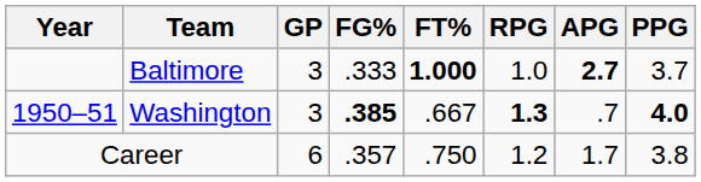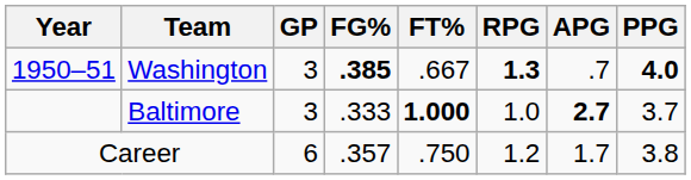 <table class="wikitable sortable" style="font-size:95%; text-align:right;">
 <tr>
 <th>Year</th>
 <th>Team</th>
 <th>GP</th>
 <th>FG%</th>
 <th>FT%</th>
 <th>RPG</th>
 <th>APG</th>
 <th>PPG</th>
 </tr>
 <tr>
+<td style="text-align:left;"><a href='#'>1950–51</a></td>
+<td style="text-align:left;"><a href='#'>Washington</a></td>
+<td>3</td>
+<td><strong>.385</strong></td>
+<td>.667</td>
+<td><strong>1.3</strong></td>
+<td>.7</td>
+<td><strong>4.0</strong></td>
+</tr>
+<tr>
 <td style="text-align:left;"></td>
 <td style="text-align:left;"><a href='#'>Baltimore</a></td>
 <td>3</td>
 <td>.333</td>
 <td><strong>1.000</strong></td>
 <td>1.0</td>
 <td><strong>2.7</strong></td>
 <td>3.7</td>
-</tr>
-<tr>
-<td style="text-align:left;"><a href='#'>1950–51</a></td>
-<td style="text-align:left;"><a href='#'>Washington</a></td>
-<td>3</td>
-<td><strong>.385</strong></td>
-<td>.667</td>
-<td><strong>1.3</strong></td>
-<td>.7</td>
-<td><strong>4.0</strong></td>
 </tr>
 <tr>
 <td colspan="2" style="text-align:center;">Career</td>
 <td>6</td>
 <td>.357</td>
 <td>.750</td>
 <td>1.2</td>
 <td>1.7</td>
 <td>3.8</td>
 </tr>
 </table>
